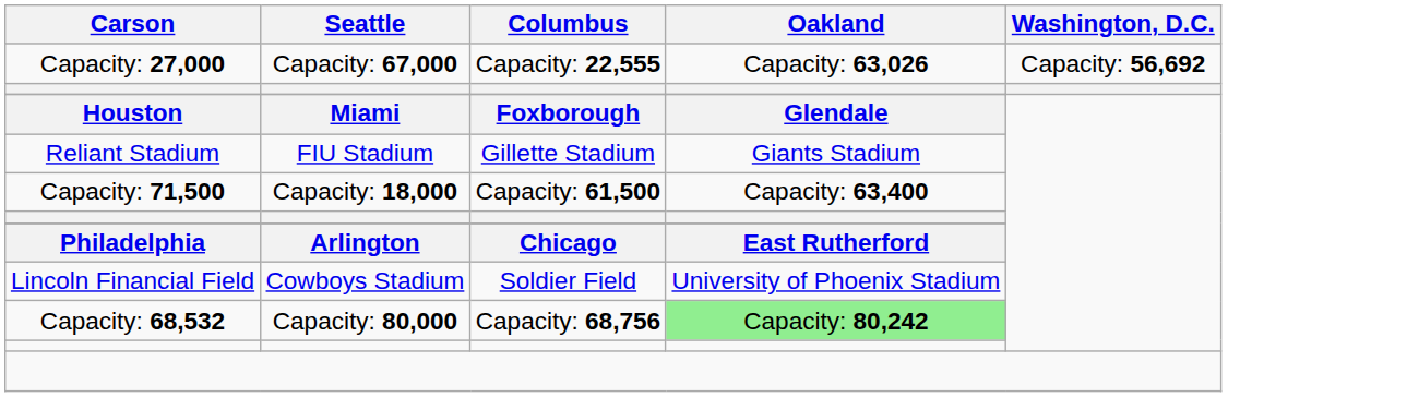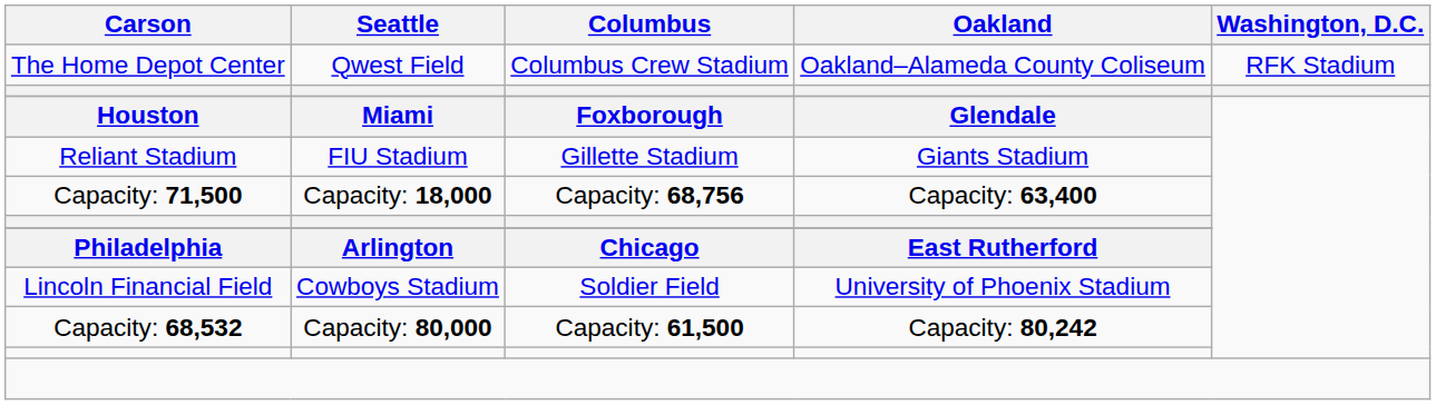 <table class="wikitable" style="text-align:center">
 <tr>
 <th><a href='#'>Carson</a></th>
 <th><a href='#'>Seattle</a></th>
 <th><a href='#'>Columbus</a></th>
 <th><a href='#'>Oakland</a></th>
 <th><a href='#'>Washington, D.C.</a></th>
 </tr>
 <tr>
-<td>Capacity: <strong>27,000</strong></td>
-<td>Capacity: <strong>67,000</strong></td>
-<td>Capacity: <strong>22,555</strong></td>
-<td>Capacity: <strong>63,026</strong></td>
-<td>Capacity: <strong>56,692</strong></td>
+<td><a href='#'>The Home Depot Center</a></td>
+<td><a href='#'>Qwest Field</a></td>
+<td><a href='#'>Columbus Crew Stadium</a></td>
+<td><a href='#'>Oakland–Alameda County Coliseum</a></td>
+<td><a href='#'>RFK Stadium</a></td>
 </tr>
 <tr>
 <th></th>
 <th></th>
 <th></th>
 <th></th>
 <th></th>
 </tr>
 <tr>
 </tr>
 <tr>
 <th><a href='#'>Houston</a></th>
 <th><a href='#'>Miami</a></th>
 <th><a href='#'>Foxborough</a></th>
 <th><a href='#'>Glendale</a></th>
 </tr>
 <tr>
 <td><a href='#'>Reliant Stadium</a></td>
 <td><a href='#'>FIU Stadium</a></td>
 <td><a href='#'>Gillette Stadium</a></td>
 <td><a href='#'>Giants Stadium</a></td>
 </tr>
 <tr>
 <td>Capacity: <strong>71,500</strong></td>
 <td>Capacity: <strong>18,000</strong></td>
-<td>Capacity: <strong>61,500</strong></td>
+<td>Capacity: <strong>68,756</strong></td>
 <td>Capacity: <strong>63,400</strong></td>
 </tr>
 <tr>
 <th></th>
 <th></th>
 <th></th>
 <th></th>
 </tr>
 <tr>
 </tr>
 <tr>
 <th><a href='#'>Philadelphia</a></th>
 <th><a href='#'>Arlington</a></th>
 <th><a href='#'>Chicago</a></th>
 <th><a href='#'>East Rutherford</a></th>
 </tr>
 <tr>
 <td><a href='#'>Lincoln Financial Field</a></td>
 <td><a href='#'>Cowboys Stadium</a></td>
 <td><a href='#'>Soldier Field</a></td>
 <td><a href='#'>University of Phoenix Stadium</a></td>
 </tr>
 <tr>
 <td>Capacity: <strong>68,532</strong></td>
 <td>Capacity: <strong>80,000</strong></td>
-<td>Capacity: <strong>68,756</strong></td>
-<td style="background: lightgreen;">Capacity: <strong>80,242</strong></td>
+<td>Capacity: <strong>61,500</strong></td>
+<td>Capacity: <strong>80,242</strong></td>
 </tr>
 <tr>
 <td></td>
 <td></td>
 <td></td>
 <td></td>
 </tr>
 <tr>
 <td colspan="5"><br></td>
 </tr>
 </table>
